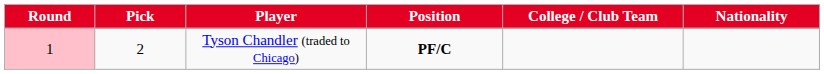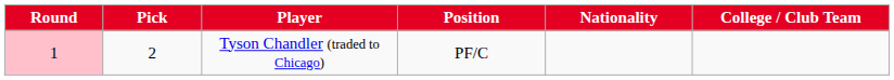 <table class="wikitable sortable sortable">
 <tr>
 <th style="background:#E30022; color:white" width="10%">Round</th>
 <th style="background:#E30022; color:white" width="10%">Pick</th>
 <th style="background:#E30022; color:white" width="20%">Player</th>
 <th style="background:#E30022; color:white" width="15%">Position</th>
+<th style="background:#E30022; color:white" width="15%">Nationality</th>
 <th style="background:#E30022; color:white" width="20%">College / Club Team</th>
-<th style="background:#E30022; color:white" width="15%">Nationality</th>
 </tr>
 <tr style="text-align: center">
 <td style="background: pink;">1</td>
 <td>2</td>
 <td><a href='#'>Tyson Chandler</a> <small>(traded to <a href='#'>Chicago</a>)</small></td>
-<td><strong>PF/C</strong></td>
+<td>PF/C</td>
 <td></td>
 <td></td>
 </tr>
 </table>
